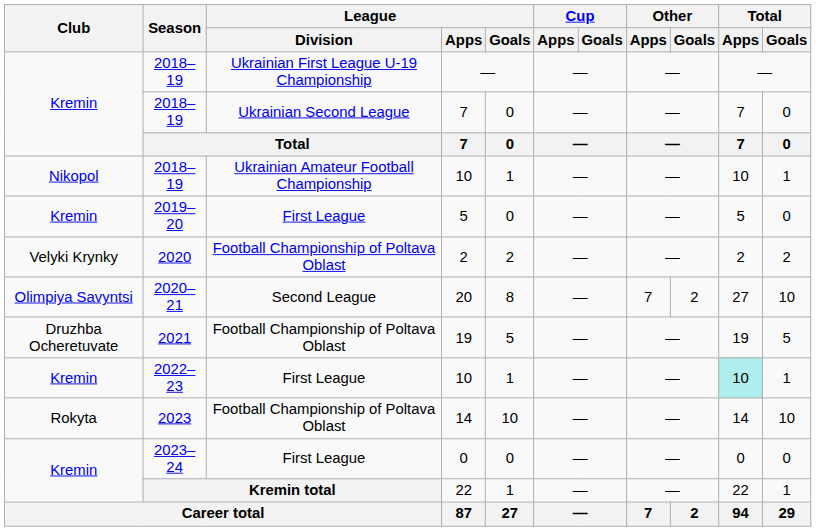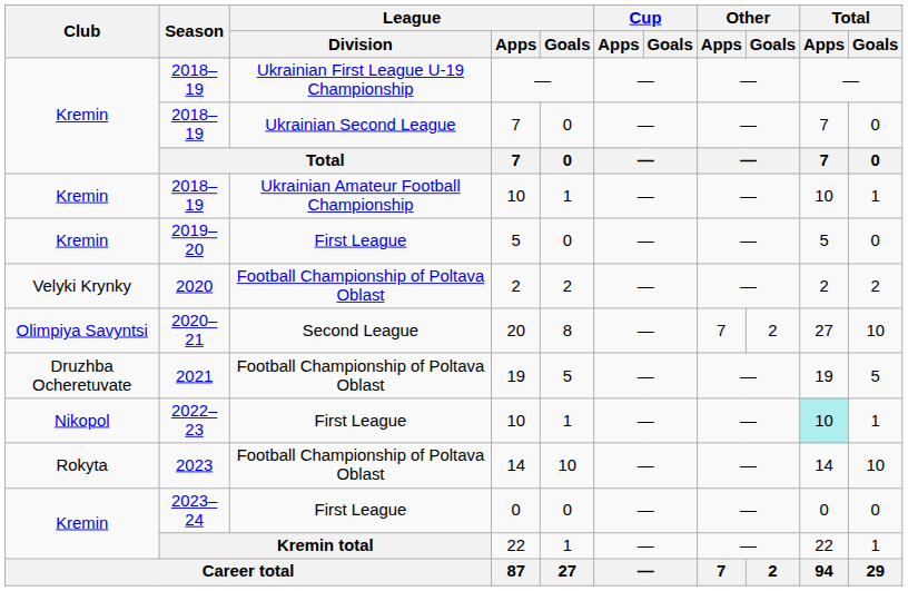 <table class=wikitable style="text-align:center">
 <tr>
 <th rowspan=2>Club</th>
 <th rowspan=2>Season</th>
 <th colspan=3>League</th>
 <th colspan=2><a href='#'>Cup</a></th>
 <th colspan="2">Other</th>
 <th colspan=2>Total</th>
 </tr>
 <tr>
 <th>Division</th>
 <th>Apps</th>
 <th>Goals</th>
 <th>Apps</th>
 <th>Goals</th>
 <th>Apps</th>
 <th>Goals</th>
 <th>Apps</th>
 <th>Goals</th>
 </tr>
 <tr>
 <td rowspan=3><a href='#'>Kremin</a></td>
 <td><a href='#'>2018–19</a></td>
 <td><a href='#'>Ukrainian First League U-19 Championship</a></td>
 <td colspan=2>—</td>
 <td colspan=2>—</td>
 <td colspan=2>—</td>
 <td colspan=2>—</td>
 </tr>
 <tr>
 <td><a href='#'>2018–19</a></td>
 <td><a href='#'>Ukrainian Second League</a></td>
 <td>7</td>
 <td>0</td>
 <td colspan=2>—</td>
 <td colspan=2>—</td>
 <td>7</td>
 <td>0</td>
 </tr>
 <tr>
 <th colspan=2>Total</th>
 <th>7</th>
 <th>0</th>
 <th colspan=2>—</th>
 <th colspan=2>—</th>
 <th>7</th>
 <th>0</th>
 </tr>
 <tr>
-<td><a href='#'>Nikopol</a></td>
+<td><a href='#'>Kremin</a></td>
 <td><a href='#'>2018–19</a></td>
 <td><a href='#'>Ukrainian Amateur Football Championship</a></td>
 <td>10</td>
 <td>1</td>
 <td colspan=2>—</td>
 <td colspan=2>—</td>
 <td>10</td>
 <td>1</td>
 </tr>
 <tr>
 <td><a href='#'>Kremin</a></td>
 <td><a href='#'>2019–20</a></td>
 <td><a href='#'>First League</a></td>
 <td>5</td>
 <td>0</td>
 <td colspan=2>—</td>
 <td colspan=2>—</td>
 <td>5</td>
 <td>0</td>
 </tr>
 <tr>
 <td>Velyki Krynky</td>
 <td><a href='#'>2020</a></td>
 <td><a href='#'>Football Championship of Poltava Oblast</a></td>
 <td>2</td>
 <td>2</td>
 <td colspan=2>—</td>
 <td colspan=2>—</td>
 <td>2</td>
 <td>2</td>
 </tr>
 <tr>
 <td><a href='#'>Olimpiya Savyntsi</a></td>
 <td><a href='#'>2020–21</a></td>
 <td>Second League</td>
 <td>20</td>
 <td>8</td>
 <td colspan=2>—</td>
 <td>7</td>
 <td>2</td>
 <td>27</td>
 <td>10</td>
 </tr>
 <tr>
 <td>Druzhba Ocheretuvate</td>
 <td><a href='#'>2021</a></td>
 <td>Football Championship of Poltava Oblast</td>
 <td>19</td>
 <td>5</td>
 <td colspan=2>—</td>
 <td colspan=2>—</td>
 <td>19</td>
 <td>5</td>
 </tr>
 <tr>
-<td><a href='#'>Kremin</a></td>
+<td><a href='#'>Nikopol</a></td>
 <td><a href='#'>2022–23</a></td>
 <td>First League</td>
 <td>10</td>
 <td>1</td>
 <td colspan=2>—</td>
 <td colspan=2>—</td>
 <td style="background: paleturquoise;">10</td>
 <td>1</td>
 </tr>
 <tr>
 <td>Rokyta</td>
 <td><a href='#'>2023</a></td>
 <td>Football Championship of Poltava Oblast</td>
 <td>14</td>
 <td>10</td>
 <td colspan=2>—</td>
 <td colspan=2>—</td>
 <td>14</td>
 <td>10</td>
 </tr>
 <tr>
 <td rowspan=2><a href='#'>Kremin</a></td>
 <td><a href='#'>2023–24</a></td>
 <td>First League</td>
 <td>0</td>
 <td>0</td>
 <td colspan=2>—</td>
 <td colspan=2>—</td>
 <td>0</td>
 <td>0</td>
 </tr>
 <tr>
 <th colspan=2>Kremin total</th>
 <td>22</td>
 <td>1</td>
 <td colspan=2>—</td>
 <td colspan=2>—</td>
 <td>22</td>
 <td>1</td>
 </tr>
 <tr>
 <th colspan=3>Career total</th>
 <th>87</th>
 <th>27</th>
 <th colspan=2>—</th>
 <th>7</th>
 <th>2</th>
 <th>94</th>
 <th>29</th>
 </tr>
 </table>
